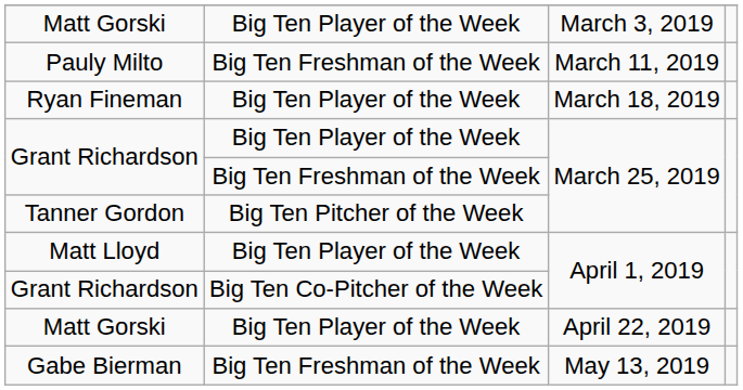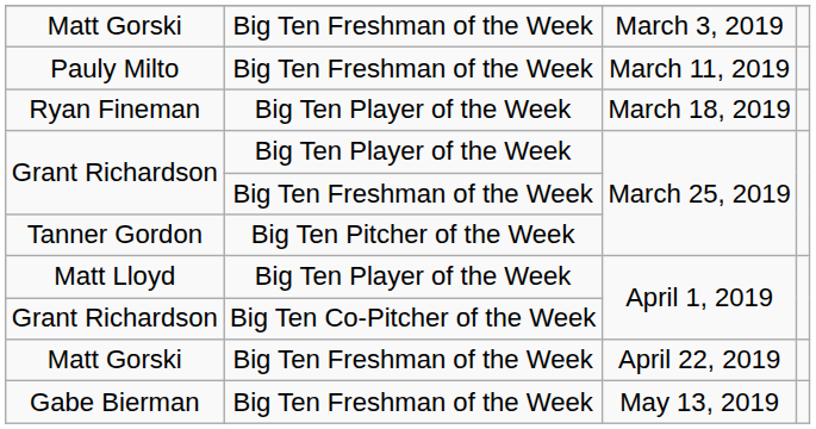 <table class="wikitable sortable" style="text-align: center">
 <tr align=center>
 </tr>
 <tr>
 <td>Matt Gorski</td>
-<td rowspan="1">Big Ten Player of the Week</td>
+<td rowspan="1">Big Ten Freshman of the Week</td>
 <td rowspan="1">March 3, 2019</td>
 <td rowspan="1"></td>
 </tr>
 <tr>
 <td>Pauly Milto</td>
 <td rowspan="1">Big Ten Freshman of the Week</td>
 <td rowspan="1">March 11, 2019</td>
 <td rowspan="1"></td>
 </tr>
 <tr>
 <td>Ryan Fineman</td>
 <td rowspan="1">Big Ten Player of the Week</td>
 <td rowspan="1">March 18, 2019</td>
 <td rowspan="1"></td>
 </tr>
 <tr>
 <td rowspan="2">Grant Richardson</td>
 <td rowspan="1">Big Ten Player of the Week</td>
 <td rowspan="3">March 25, 2019</td>
 <td rowspan="3"></td>
 </tr>
 <tr>
 <td rowspan="1">Big Ten Freshman of the Week</td>
 </tr>
 <tr>
 <td>Tanner Gordon</td>
 <td rowspan="1">Big Ten Pitcher of the Week</td>
 </tr>
 <tr>
 <td>Matt Lloyd</td>
 <td rowspan="1">Big Ten Player of the Week</td>
 <td rowspan="2">April 1, 2019</td>
 <td rowspan="2"></td>
 </tr>
 <tr>
 <td>Grant Richardson</td>
 <td rowspan="1">Big Ten Co-Pitcher of the Week</td>
 </tr>
 <tr>
 <td>Matt Gorski</td>
-<td rowspan="1">Big Ten Player of the Week</td>
+<td rowspan="1">Big Ten Freshman of the Week</td>
 <td rowspan="1">April 22, 2019</td>
 <td rowspan="1"></td>
 </tr>
 <tr>
 <td>Gabe Bierman</td>
 <td rowspan="1">Big Ten Freshman of the Week</td>
 <td rowspan="1">May 13, 2019</td>
 <td rowspan="1"></td>
 </tr>
 </table>
